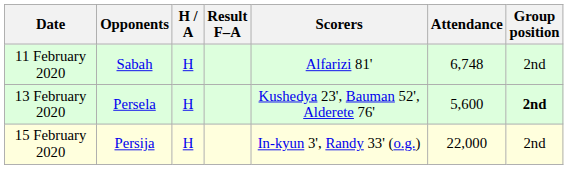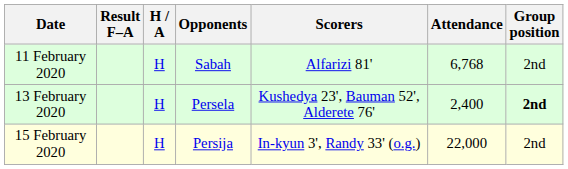 <table class="wikitable" style="text-align:center">
 <tr>
 <th>Date</th>
+<th>Result<br>F–A</th>
+<th>H / A</th>
 <th>Opponents</th>
-<th>H / A</th>
-<th>Result<br>F–A</th>
 <th>Scorers</th>
 <th>Attendance</th>
 <th>Group<br>position</th>
 </tr>
 <tr style="background:#ddffdd">
 <td>11 February 2020</td>
+<td></td>
+<td><a href='#'>H</a></td>
 <td><a href='#'>Sabah</a></td>
-<td><a href='#'>H</a></td>
-<td></td>
 <td><a href='#'>Alfarizi</a> 81'</td>
-<td>6,748</td>
+<td>6,768</td>
 <td>2nd</td>
 </tr>
 <tr style="background:#ddffdd">
 <td>13 February 2020</td>
+<td></td>
+<td><a href='#'>H</a></td>
 <td><a href='#'>Persela</a></td>
-<td><a href='#'>H</a></td>
-<td></td>
 <td><a href='#'>Kushedya</a> 23', <a href='#'>Bauman</a> 52', <a href='#'>Alderete</a> 76'</td>
-<td>5,600</td>
+<td>2,400</td>
 <td><strong>2nd</strong></td>
 </tr>
 <tr style="background:#ffffdd">
 <td>15 February 2020</td>
+<td></td>
+<td><a href='#'>H</a></td>
 <td><a href='#'>Persija</a></td>
-<td><a href='#'>H</a></td>
-<td></td>
 <td><a href='#'>In-kyun</a> 3', <a href='#'>Randy</a> 33' (<a href='#'>o.g.</a>)</td>
 <td>22,000</td>
 <td>2nd</td>
 </tr>
 </table>
